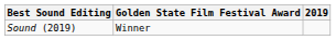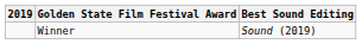 <table class="wikitable">
 <tr>
+<th>2019</th>
+<th>Golden State Film Festival Award</th>
 <th>Best Sound Editing</th>
-<th>Golden State Film Festival Award</th>
-<th>2019</th>
 </tr>
 <tr>
+<td></td>
+<td>Winner</td>
 <td><em>Sound</em> (2019)</td>
-<td>Winner</td>
-<td></td>
 </tr>
 </table>
